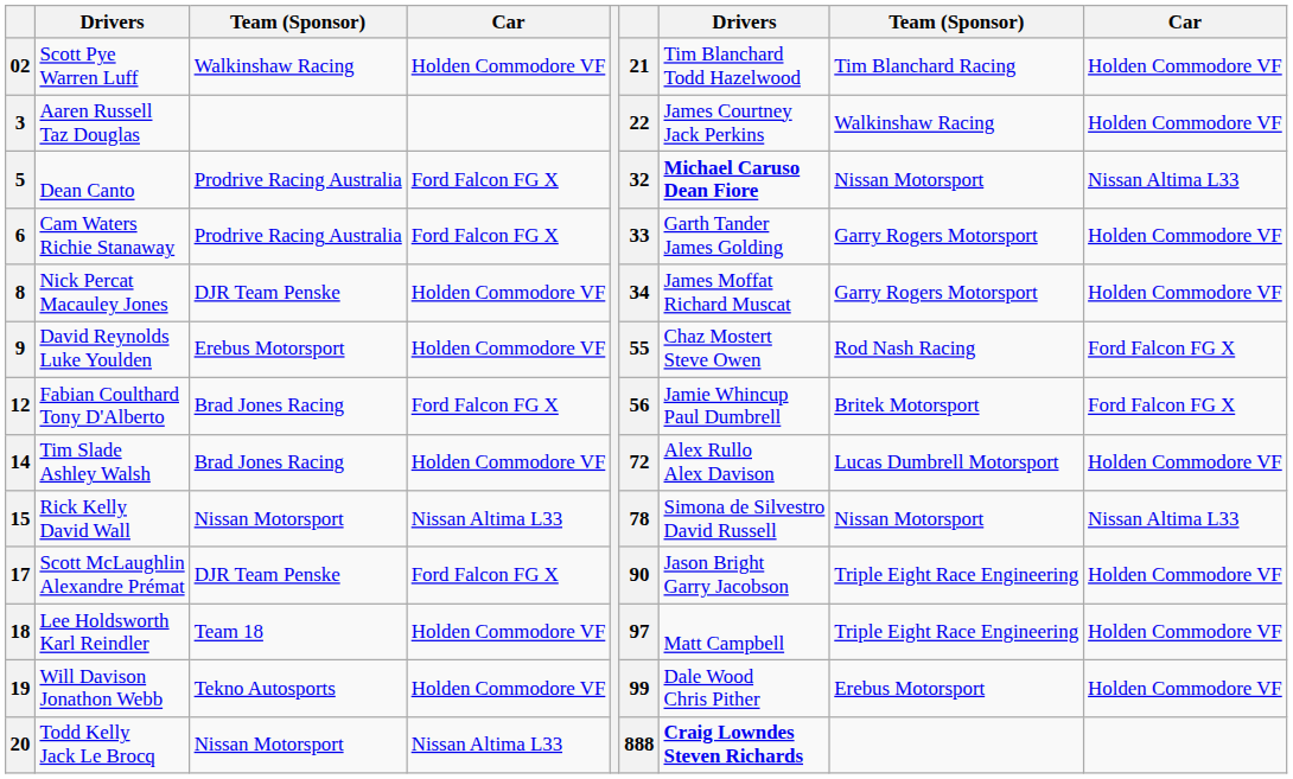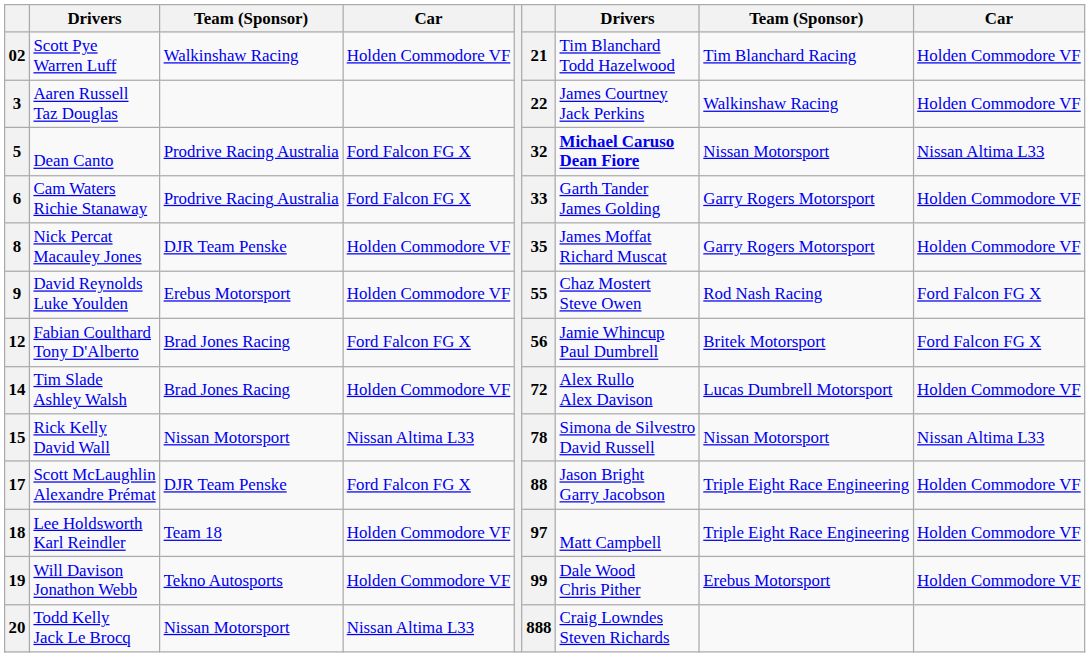 <table class="wikitable" style="font-size: 85%;">
 <tr>
 <th></th>
 <th>Drivers</th>
 <th>Team (Sponsor)</th>
 <th>Car</th>
 <th rowspan="14"></th>
 <th></th>
 <th>Drivers</th>
 <th>Team (Sponsor)</th>
 <th>Car</th>
 </tr>
 <tr>
 <th>02</th>
 <td> <a href='#'>Scott Pye</a><br> <a href='#'>Warren Luff</a></td>
 <td><a href='#'>Walkinshaw Racing</a><br></td>
 <td><a href='#'>Holden Commodore VF</a></td>
 <th>21</th>
 <td> <a href='#'>Tim Blanchard</a><br> <a href='#'>Todd Hazelwood</a></td>
 <td><a href='#'>Tim Blanchard Racing</a><br></td>
 <td><a href='#'>Holden Commodore VF</a></td>
 </tr>
 <tr>
 <th>3</th>
 <td> <a href='#'>Aaren Russell</a><br> <a href='#'>Taz Douglas</a></td>
 <td><br></td>
 <td></td>
 <th>22</th>
 <td> <a href='#'>James Courtney</a><br> <a href='#'>Jack Perkins</a></td>
 <td><a href='#'>Walkinshaw Racing</a><br></td>
 <td><a href='#'>Holden Commodore VF</a></td>
 </tr>
 <tr>
 <th>5</th>
 <td><br> <a href='#'>Dean Canto</a></td>
 <td><a href='#'>Prodrive Racing Australia</a><br></td>
 <td><a href='#'>Ford Falcon FG X</a></td>
 <th>32</th>
 <td><strong> <a href='#'>Michael Caruso</a><br> <a href='#'>Dean Fiore</a></strong></td>
 <td><a href='#'>Nissan Motorsport</a><br></td>
 <td><a href='#'>Nissan Altima L33</a></td>
 </tr>
 <tr>
 <th>6</th>
 <td> <a href='#'>Cam Waters</a><br> <a href='#'>Richie Stanaway</a></td>
 <td><a href='#'>Prodrive Racing Australia</a><br></td>
 <td><a href='#'>Ford Falcon FG X</a></td>
 <th>33</th>
 <td> <a href='#'>Garth Tander</a><br> <a href='#'>James Golding</a></td>
 <td><a href='#'>Garry Rogers Motorsport</a><br></td>
 <td><a href='#'>Holden Commodore VF</a></td>
 </tr>
 <tr>
 <th>8</th>
 <td> <a href='#'>Nick Percat</a><br> <a href='#'>Macauley Jones</a></td>
 <td><a href='#'>DJR Team Penske</a><br></td>
 <td><a href='#'>Holden Commodore VF</a></td>
-<th>34</th>
+<th>35</th>
 <td> <a href='#'>James Moffat</a><br> <a href='#'>Richard Muscat</a></td>
 <td><a href='#'>Garry Rogers Motorsport</a><br></td>
 <td><a href='#'>Holden Commodore VF</a></td>
 </tr>
 <tr>
 <th>9</th>
 <td> <a href='#'>David Reynolds</a><br> <a href='#'>Luke Youlden</a></td>
 <td><a href='#'>Erebus Motorsport</a><br></td>
 <td><a href='#'>Holden Commodore VF</a></td>
 <th>55</th>
 <td> <a href='#'>Chaz Mostert</a><br> <a href='#'>Steve Owen</a></td>
 <td><a href='#'>Rod Nash Racing</a><br></td>
 <td><a href='#'>Ford Falcon FG X</a></td>
 </tr>
 <tr>
 <th>12</th>
 <td> <a href='#'>Fabian Coulthard</a><br> <a href='#'>Tony D'Alberto</a></td>
 <td><a href='#'>Brad Jones Racing</a><br></td>
 <td><a href='#'>Ford Falcon FG X</a></td>
 <th>56</th>
 <td> <a href='#'>Jamie Whincup</a><br> <a href='#'>Paul Dumbrell</a></td>
 <td><a href='#'>Britek Motorsport</a><br></td>
 <td><a href='#'>Ford Falcon FG X</a></td>
 </tr>
 <tr>
 <th>14</th>
 <td> <a href='#'>Tim Slade</a><br> <a href='#'>Ashley Walsh</a></td>
 <td><a href='#'>Brad Jones Racing</a><br></td>
 <td><a href='#'>Holden Commodore VF</a></td>
 <th>72</th>
 <td> <a href='#'>Alex Rullo</a><br> <a href='#'>Alex Davison</a></td>
 <td><a href='#'>Lucas Dumbrell Motorsport</a><br></td>
 <td><a href='#'>Holden Commodore VF</a></td>
 </tr>
 <tr>
 <th>15</th>
 <td> <a href='#'>Rick Kelly</a><br> <a href='#'>David Wall</a></td>
 <td><a href='#'>Nissan Motorsport</a><br></td>
 <td><a href='#'>Nissan Altima L33</a></td>
 <th>78</th>
 <td> <a href='#'>Simona de Silvestro</a><br> <a href='#'>David Russell</a></td>
 <td><a href='#'>Nissan Motorsport</a><br></td>
 <td><a href='#'>Nissan Altima L33</a></td>
 </tr>
 <tr>
 <th>17</th>
 <td> <a href='#'>Scott McLaughlin</a><br> <a href='#'>Alexandre Prémat</a></td>
 <td><a href='#'>DJR Team Penske</a><br></td>
 <td><a href='#'>Ford Falcon FG X</a></td>
-<th>90</th>
+<th>88</th>
 <td> <a href='#'>Jason Bright</a><br> <a href='#'>Garry Jacobson</a></td>
 <td><a href='#'>Triple Eight Race Engineering</a><br></td>
 <td><a href='#'>Holden Commodore VF</a></td>
 </tr>
 <tr>
 <th>18</th>
 <td> <a href='#'>Lee Holdsworth</a><br> <a href='#'>Karl Reindler</a></td>
 <td><a href='#'>Team 18</a><br></td>
 <td><a href='#'>Holden Commodore VF</a></td>
 <th>97</th>
 <td><br> <a href='#'>Matt Campbell</a></td>
 <td><a href='#'>Triple Eight Race Engineering</a><br></td>
 <td><a href='#'>Holden Commodore VF</a></td>
 </tr>
 <tr>
 <th>19</th>
 <td> <a href='#'>Will Davison</a><br> <a href='#'>Jonathon Webb</a></td>
 <td><a href='#'>Tekno Autosports</a><br></td>
 <td><a href='#'>Holden Commodore VF</a></td>
 <th>99</th>
 <td> <a href='#'>Dale Wood</a><br> <a href='#'>Chris Pither</a></td>
 <td><a href='#'>Erebus Motorsport</a><br></td>
 <td><a href='#'>Holden Commodore VF</a></td>
 </tr>
 <tr>
 <th>20</th>
 <td> <a href='#'>Todd Kelly</a><br> <a href='#'>Jack Le Brocq</a></td>
 <td><a href='#'>Nissan Motorsport</a><br></td>
 <td><a href='#'>Nissan Altima L33</a></td>
 <th>888</th>
-<td><strong> <a href='#'>Craig Lowndes</a><br> <a href='#'>Steven Richards</a></strong></td>
+<td> <a href='#'>Craig Lowndes</a><br> <a href='#'>Steven Richards</a></td>
 <td><br></td>
 <td></td>
 </tr>
 </table>
